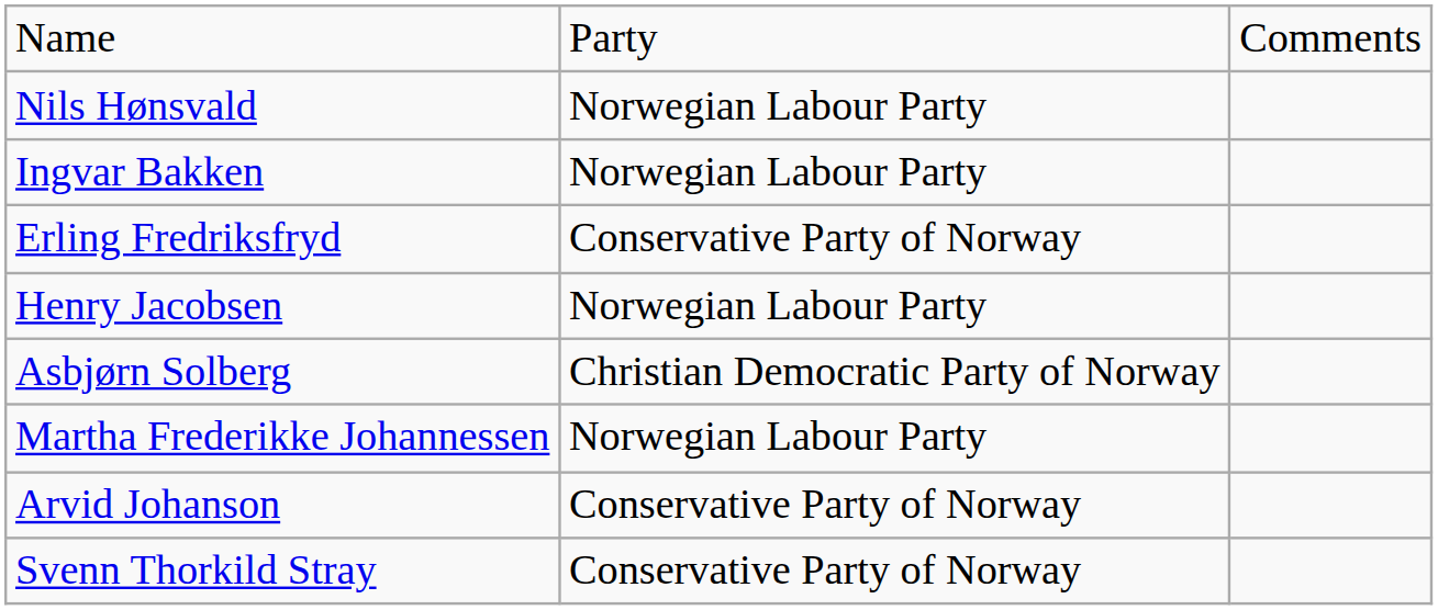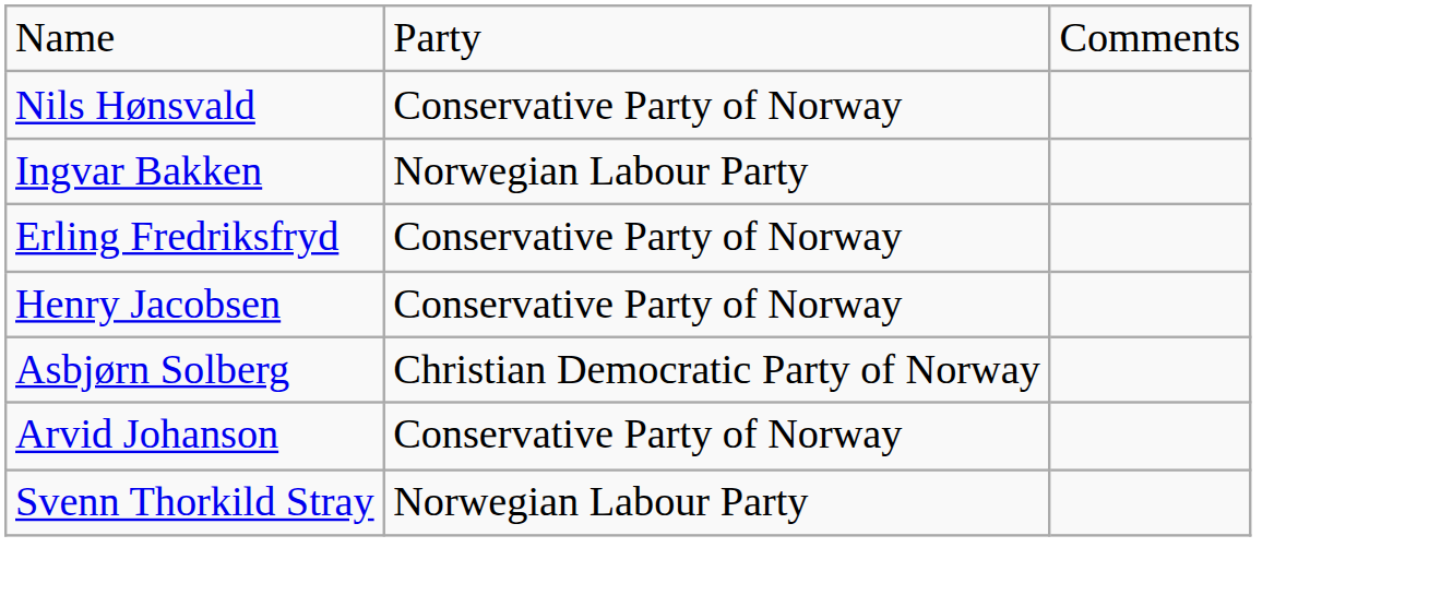 <table class="wikitable">
 <tr>
 <td>Name</td>
 <td>Party</td>
 <td>Comments</td>
 </tr>
 <tr>
 <td><a href='#'>Nils Hønsvald</a></td>
-<td>Norwegian Labour Party</td>
+<td>Conservative Party of Norway</td>
 <td></td>
 </tr>
 <tr>
 <td><a href='#'>Ingvar Bakken</a></td>
 <td>Norwegian Labour Party</td>
 <td></td>
 </tr>
 <tr>
 <td><a href='#'>Erling Fredriksfryd</a></td>
 <td>Conservative Party of Norway</td>
 <td></td>
 </tr>
 <tr>
 <td><a href='#'>Henry Jacobsen</a></td>
-<td>Norwegian Labour Party</td>
+<td>Conservative Party of Norway</td>
 <td></td>
 </tr>
 <tr>
 <td><a href='#'>Asbjørn Solberg</a></td>
 <td>Christian Democratic Party of Norway</td>
-<td></td>
-</tr>
-<tr>
-<td><a href='#'>Martha Frederikke Johannessen</a></td>
-<td>Norwegian Labour Party</td>
 <td></td>
 </tr>
 <tr>
 <td><a href='#'>Arvid Johanson</a></td>
 <td>Conservative Party of Norway</td>
 <td></td>
 </tr>
 <tr>
 <td><a href='#'>Svenn Thorkild Stray</a></td>
-<td>Conservative Party of Norway</td>
+<td>Norwegian Labour Party</td>
 <td></td>
 </tr>
 </table>
